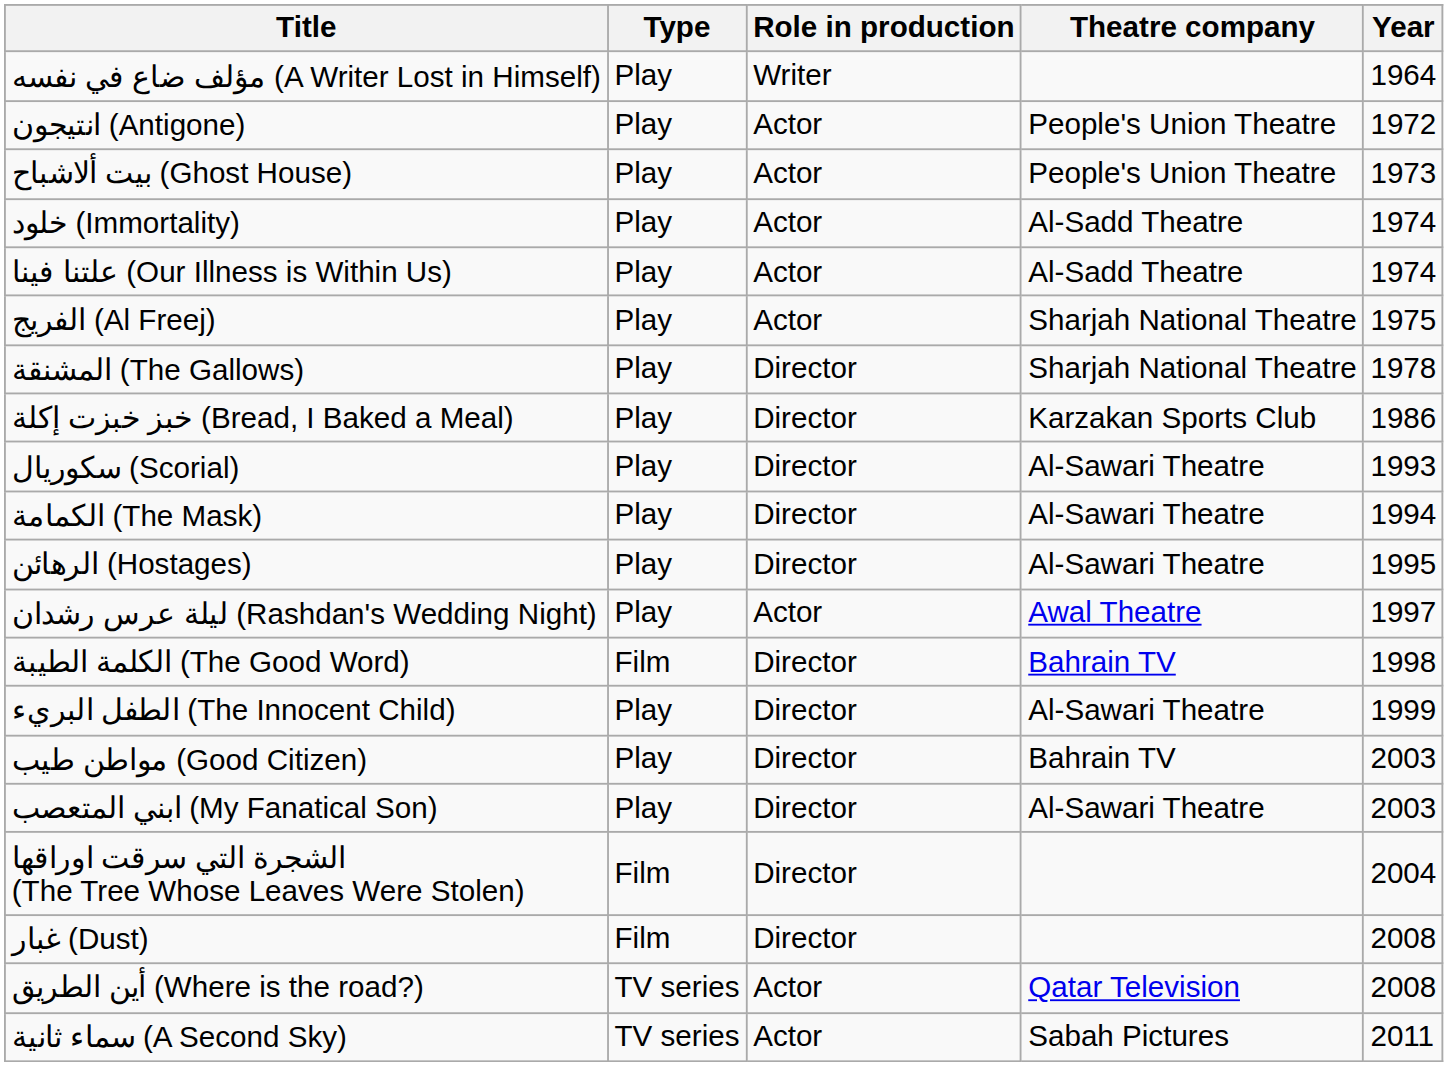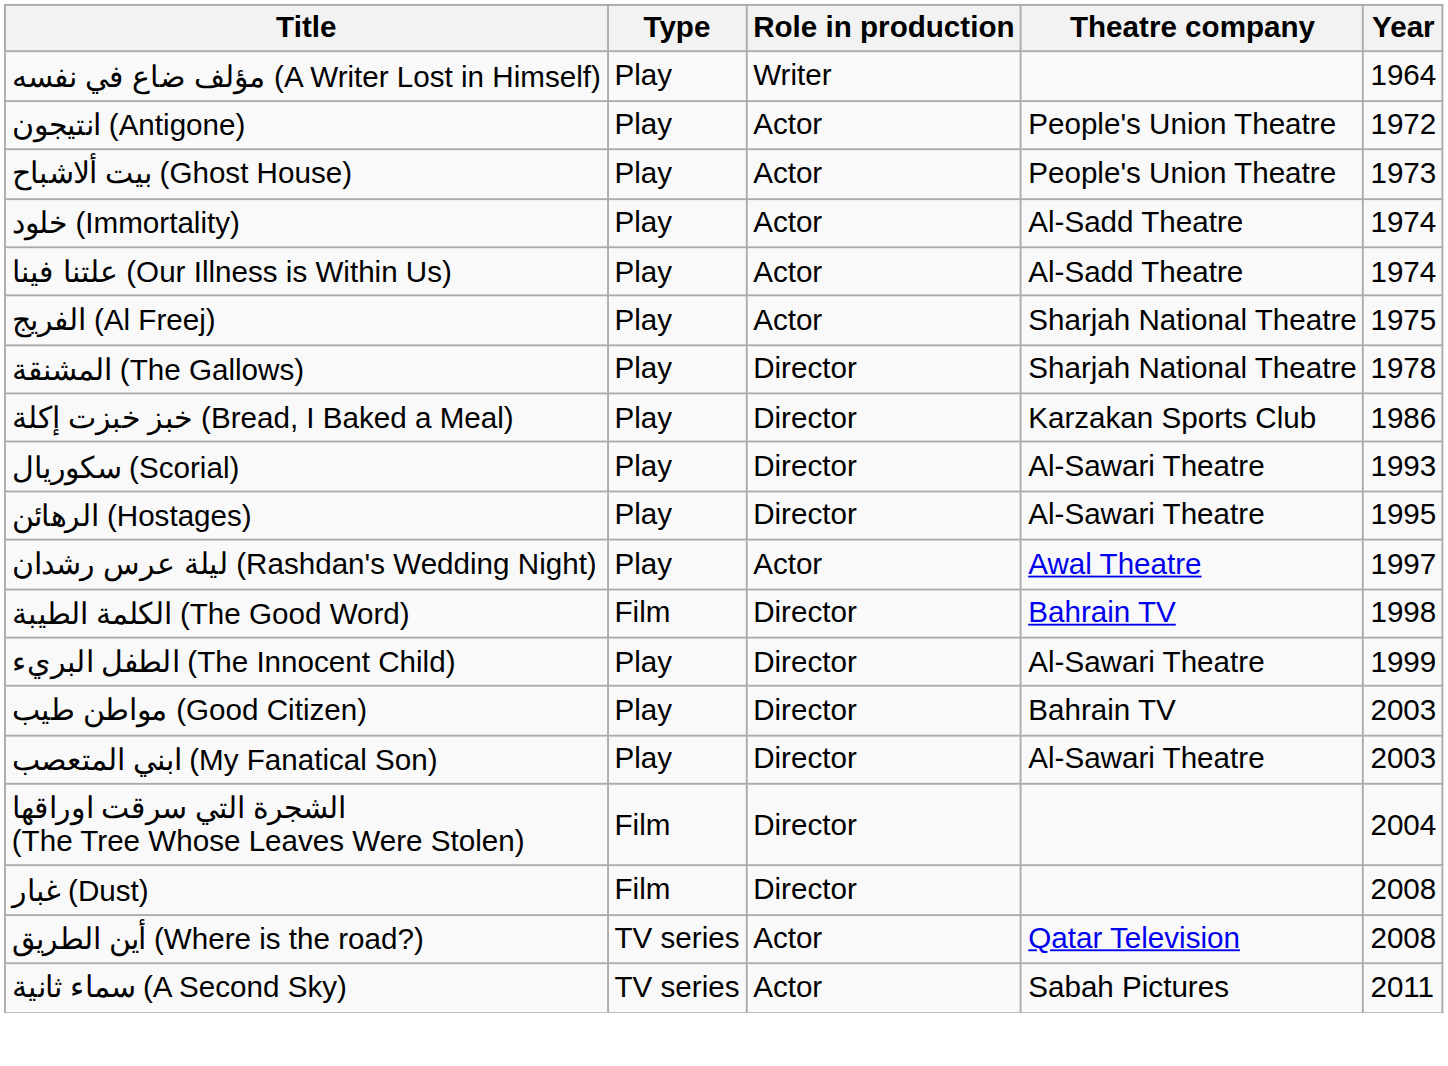 <table class="wikitable">
 <tr>
 <th>Title</th>
 <th>Type</th>
 <th>Role in production</th>
 <th>Theatre company</th>
 <th>Year</th>
 </tr>
 <tr>
 <td>مؤلف ضاع في نفسه (A Writer Lost in Himself)</td>
 <td>Play</td>
 <td>Writer</td>
 <td></td>
 <td>1964</td>
 </tr>
 <tr>
 <td>انتيجون (Antigone)</td>
 <td>Play</td>
 <td>Actor</td>
 <td>People's Union Theatre</td>
 <td>1972</td>
 </tr>
 <tr>
 <td>بيت ألاشباح (Ghost House)</td>
 <td>Play</td>
 <td>Actor</td>
 <td>People's Union Theatre</td>
 <td>1973</td>
 </tr>
 <tr>
 <td>خلود (Immortality)</td>
 <td>Play</td>
 <td>Actor</td>
 <td>Al-Sadd Theatre</td>
 <td>1974</td>
 </tr>
 <tr>
 <td>علتنا فينا (Our Illness is Within Us)</td>
 <td>Play</td>
 <td>Actor</td>
 <td>Al-Sadd Theatre</td>
 <td>1974</td>
 </tr>
 <tr>
 <td>الفريج (Al Freej)</td>
 <td>Play</td>
 <td>Actor</td>
 <td>Sharjah National Theatre</td>
 <td>1975</td>
 </tr>
 <tr>
 <td>المشنقة (The Gallows)</td>
 <td>Play</td>
 <td>Director</td>
 <td>Sharjah National Theatre</td>
 <td>1978</td>
 </tr>
 <tr>
 <td>خبز خبزت إكلة (Bread, I Baked a Meal)</td>
 <td>Play</td>
 <td>Director</td>
 <td>Karzakan Sports Club</td>
 <td>1986</td>
 </tr>
 <tr>
 <td>سكوريال (Scorial)</td>
 <td>Play</td>
 <td>Director</td>
 <td>Al-Sawari Theatre</td>
 <td>1993</td>
 </tr>
 <tr>
-<td>الكمامة (The Mask)</td>
-<td>Play</td>
-<td>Director</td>
-<td>Al-Sawari Theatre</td>
-<td>1994</td>
-</tr>
-<tr>
 <td>الرهائن (Hostages)</td>
 <td>Play</td>
 <td>Director</td>
 <td>Al-Sawari Theatre</td>
 <td>1995</td>
 </tr>
 <tr>
 <td>ليلة عرس رشدان (Rashdan's Wedding Night)</td>
 <td>Play</td>
 <td>Actor</td>
 <td><a href='#'>Awal Theatre</a></td>
 <td>1997</td>
 </tr>
 <tr>
 <td>الكلمة الطيبة (The Good Word)</td>
 <td>Film</td>
 <td>Director</td>
 <td><a href='#'>Bahrain TV</a></td>
 <td>1998</td>
 </tr>
 <tr>
 <td>الطفل البريء (The Innocent Child)</td>
 <td>Play</td>
 <td>Director</td>
 <td>Al-Sawari Theatre</td>
 <td>1999</td>
 </tr>
 <tr>
 <td>مواطن طيب (Good Citizen)</td>
 <td>Play</td>
 <td>Director</td>
 <td>Bahrain TV</td>
 <td>2003</td>
 </tr>
 <tr>
 <td>ابني المتعصب (My Fanatical Son)</td>
 <td>Play</td>
 <td>Director</td>
 <td>Al-Sawari Theatre</td>
 <td>2003</td>
 </tr>
 <tr>
 <td>الشجرة التي سرقت اوراقها <br>(The Tree Whose Leaves Were Stolen)</td>
 <td>Film</td>
 <td>Director</td>
 <td></td>
 <td>2004</td>
 </tr>
 <tr>
 <td>غبار (Dust)</td>
 <td>Film</td>
 <td>Director</td>
 <td></td>
 <td>2008</td>
 </tr>
 <tr>
 <td>أين الطريق (Where is the road?)</td>
 <td>TV series</td>
 <td>Actor</td>
 <td><a href='#'>Qatar Television</a></td>
 <td>2008</td>
 </tr>
 <tr>
 <td>سماء ثانية (A Second Sky)</td>
 <td>TV series</td>
 <td>Actor</td>
 <td>Sabah Pictures</td>
 <td>2011</td>
 </tr>
 </table>
